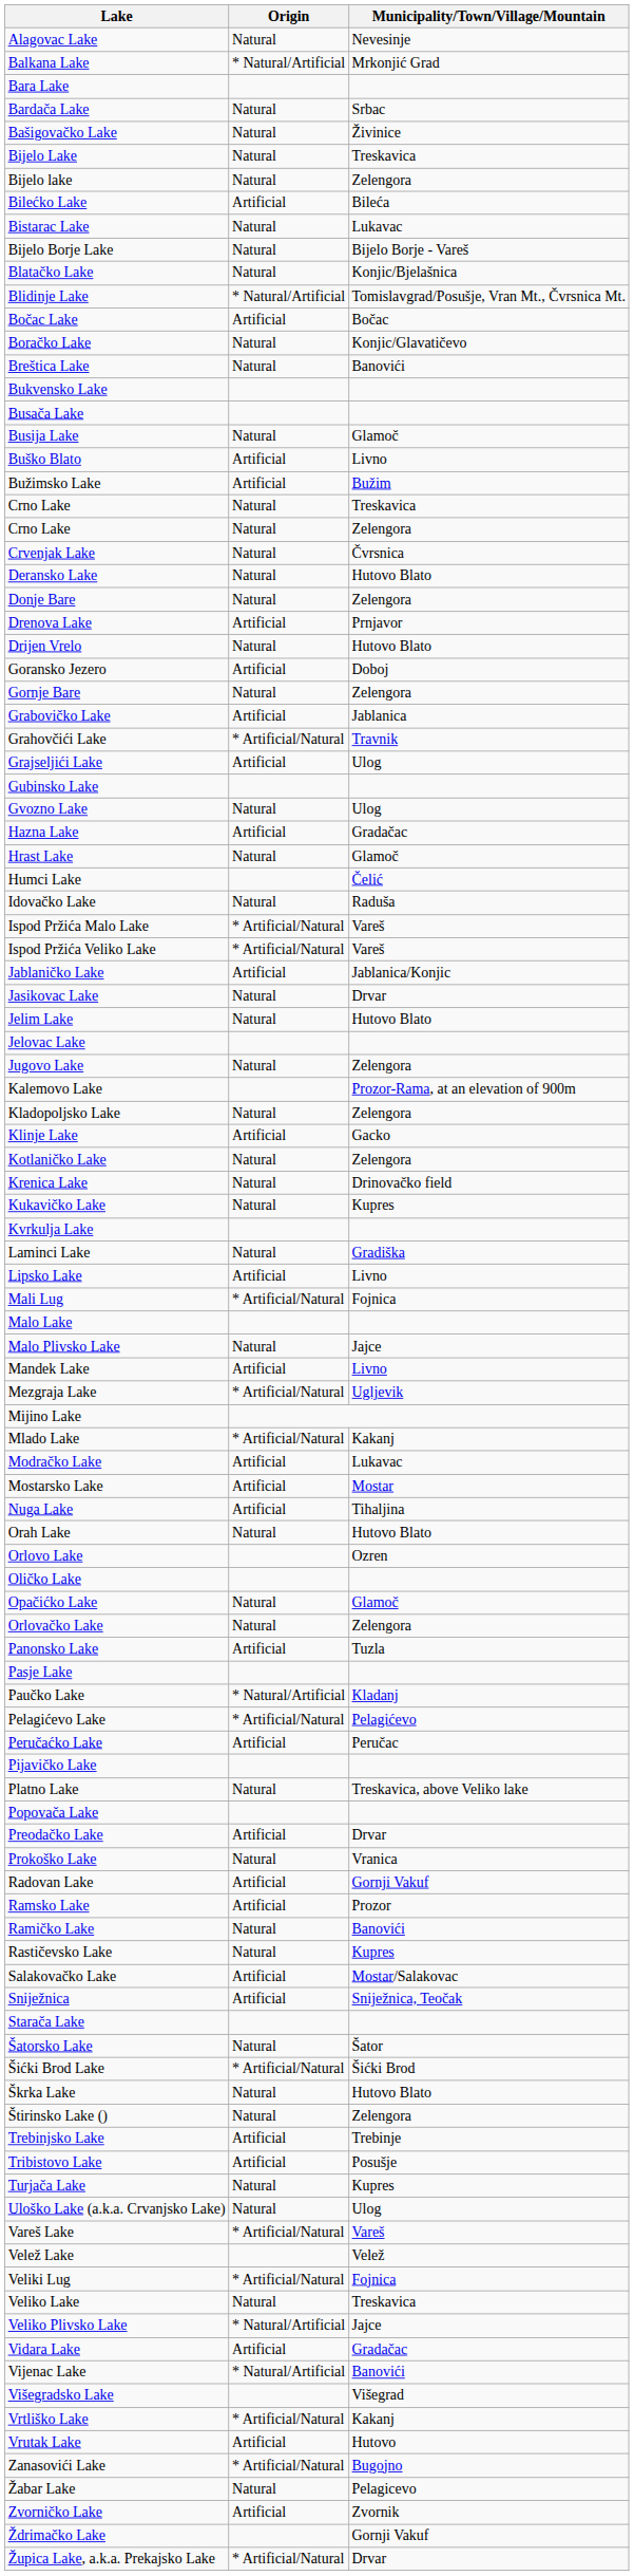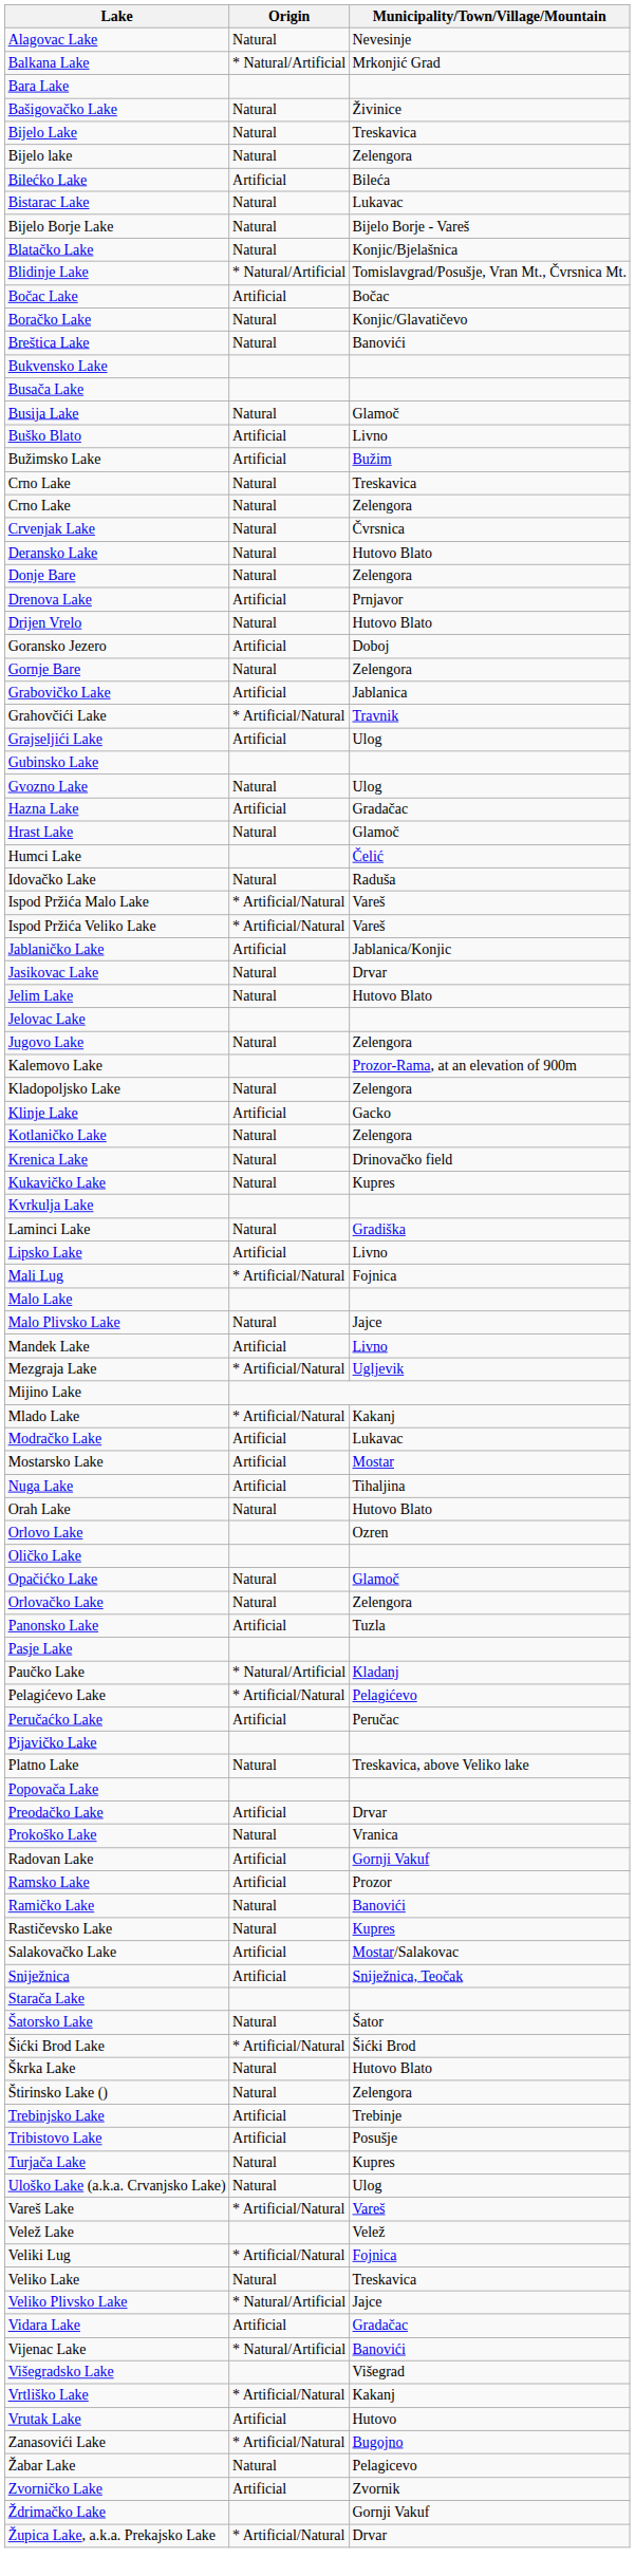 <table class="wikitable sortable">
 <tr>
 <th>Lake</th>
 <th>Origin</th>
 <th>Municipality/Town/Village/Mountain</th>
 </tr>
 <tr>
 <td><a href='#'>Alagovac Lake</a></td>
 <td>Natural</td>
 <td>Nevesinje</td>
 </tr>
 <tr>
 <td><a href='#'>Balkana Lake</a></td>
 <td>* Natural/Artificial</td>
 <td>Mrkonjić Grad</td>
 </tr>
 <tr>
 <td><a href='#'>Bara Lake</a></td>
 <td></td>
 <td></td>
-</tr>
-<tr>
-<td><a href='#'>Bardača Lake</a></td>
-<td>Natural</td>
-<td>Srbac</td>
 </tr>
 <tr>
 <td><a href='#'>Bašigovačko Lake</a></td>
 <td>Natural</td>
 <td>Živinice</td>
 </tr>
 <tr>
 <td><a href='#'>Bijelo Lake</a></td>
 <td>Natural</td>
 <td>Treskavica</td>
 </tr>
 <tr>
 <td>Bijelo lake</td>
 <td>Natural</td>
 <td>Zelengora</td>
 </tr>
 <tr>
 <td><a href='#'>Bilećko Lake</a></td>
 <td>Artificial</td>
 <td>Bileća</td>
 </tr>
 <tr>
 <td><a href='#'>Bistarac Lake</a></td>
 <td>Natural</td>
 <td>Lukavac</td>
 </tr>
 <tr>
 <td>Bijelo Borje Lake</td>
 <td>Natural</td>
 <td>Bijelo Borje - Vareš</td>
 </tr>
 <tr>
 <td><a href='#'>Blatačko Lake</a></td>
 <td>Natural</td>
 <td>Konjic/Bjelašnica</td>
 </tr>
 <tr>
 <td><a href='#'>Blidinje Lake</a></td>
 <td>* Natural/Artificial</td>
 <td>Tomislavgrad/Posušje, Vran Mt., Čvrsnica Mt.</td>
 </tr>
 <tr>
 <td><a href='#'>Bočac Lake</a></td>
 <td>Artificial</td>
 <td>Bočac</td>
 </tr>
 <tr>
 <td><a href='#'>Boračko Lake</a></td>
 <td>Natural</td>
 <td>Konjic/Glavatičevo</td>
 </tr>
 <tr>
 <td><a href='#'>Breštica Lake</a></td>
 <td>Natural</td>
 <td>Banovići</td>
 </tr>
 <tr>
 <td><a href='#'>Bukvensko Lake</a></td>
 <td></td>
 <td></td>
 </tr>
 <tr>
 <td><a href='#'>Busača Lake</a></td>
 <td></td>
 <td></td>
 </tr>
 <tr>
 <td><a href='#'>Busija Lake</a></td>
 <td>Natural</td>
 <td>Glamoč</td>
 </tr>
 <tr>
 <td><a href='#'>Buško Blato</a></td>
 <td>Artificial</td>
 <td>Livno</td>
 </tr>
 <tr>
 <td>Bužimsko Lake</td>
 <td>Artificial</td>
 <td><a href='#'>Bužim</a></td>
 </tr>
 <tr>
 <td>Crno Lake</td>
 <td>Natural</td>
 <td>Treskavica</td>
 </tr>
 <tr>
 <td>Crno Lake</td>
 <td>Natural</td>
 <td>Zelengora</td>
 </tr>
 <tr>
 <td><a href='#'>Crvenjak Lake</a></td>
 <td>Natural</td>
 <td>Čvrsnica</td>
 </tr>
 <tr>
 <td><a href='#'>Deransko Lake</a></td>
 <td>Natural</td>
 <td>Hutovo Blato</td>
 </tr>
 <tr>
 <td><a href='#'>Donje Bare</a></td>
 <td>Natural</td>
 <td>Zelengora</td>
 </tr>
 <tr>
 <td><a href='#'>Drenova Lake</a></td>
 <td>Artificial</td>
 <td>Prnjavor</td>
 </tr>
 <tr>
 <td><a href='#'>Drijen Vrelo</a></td>
 <td>Natural</td>
 <td>Hutovo Blato</td>
 </tr>
 <tr>
 <td>Goransko Jezero</td>
 <td>Artificial</td>
 <td>Doboj</td>
 </tr>
 <tr>
 <td><a href='#'>Gornje Bare</a></td>
 <td>Natural</td>
 <td>Zelengora</td>
 </tr>
 <tr>
 <td><a href='#'>Grabovičko Lake</a></td>
 <td>Artificial</td>
 <td>Jablanica</td>
 </tr>
 <tr>
 <td>Grahovčići Lake</td>
 <td>* Artificial/Natural</td>
 <td><a href='#'>Travnik</a></td>
 </tr>
 <tr>
 <td><a href='#'>Grajseljići Lake</a></td>
 <td>Artificial</td>
 <td>Ulog</td>
 </tr>
 <tr>
 <td><a href='#'>Gubinsko Lake</a></td>
 <td></td>
 <td></td>
 </tr>
 <tr>
 <td><a href='#'>Gvozno Lake</a></td>
 <td>Natural</td>
 <td>Ulog</td>
 </tr>
 <tr>
 <td><a href='#'>Hazna Lake</a></td>
 <td>Artificial</td>
 <td>Gradačac</td>
 </tr>
 <tr>
 <td><a href='#'>Hrast Lake</a></td>
 <td>Natural</td>
 <td>Glamoč</td>
 </tr>
 <tr>
 <td>Humci Lake</td>
 <td></td>
 <td><a href='#'>Čelić</a></td>
 </tr>
 <tr>
 <td>Idovačko Lake</td>
 <td>Natural</td>
 <td>Raduša</td>
 </tr>
 <tr>
 <td>Ispod Pržića Malo Lake</td>
 <td>* Artificial/Natural</td>
 <td>Vareš</td>
 </tr>
 <tr>
 <td>Ispod Pržića Veliko Lake</td>
 <td>* Artificial/Natural</td>
 <td>Vareš</td>
 </tr>
 <tr>
 <td><a href='#'>Jablaničko Lake</a></td>
 <td>Artificial</td>
 <td>Jablanica/Konjic</td>
 </tr>
 <tr>
 <td><a href='#'>Jasikovac Lake</a></td>
 <td>Natural</td>
 <td>Drvar</td>
 </tr>
 <tr>
 <td><a href='#'>Jelim Lake</a></td>
 <td>Natural</td>
 <td>Hutovo Blato</td>
 </tr>
 <tr>
 <td><a href='#'>Jelovac Lake</a></td>
 <td></td>
 <td></td>
 </tr>
 <tr>
 <td><a href='#'>Jugovo Lake</a></td>
 <td>Natural</td>
 <td>Zelengora</td>
 </tr>
 <tr>
 <td>Kalemovo Lake</td>
 <td></td>
 <td><a href='#'>Prozor-Rama</a>, at an elevation of 900m</td>
 </tr>
 <tr>
 <td>Kladopoljsko Lake</td>
 <td>Natural</td>
 <td>Zelengora</td>
 </tr>
 <tr>
 <td><a href='#'>Klinje Lake</a></td>
 <td>Artificial</td>
 <td>Gacko</td>
 </tr>
 <tr>
 <td><a href='#'>Kotlaničko Lake</a></td>
 <td>Natural</td>
 <td>Zelengora</td>
 </tr>
 <tr>
 <td><a href='#'>Krenica Lake</a></td>
 <td>Natural</td>
 <td>Drinovačko field</td>
 </tr>
 <tr>
 <td><a href='#'>Kukavičko Lake</a></td>
 <td>Natural</td>
 <td>Kupres</td>
 </tr>
 <tr>
 <td><a href='#'>Kvrkulja Lake</a></td>
 <td></td>
 <td></td>
 </tr>
 <tr>
 <td>Laminci Lake</td>
 <td>Natural</td>
 <td><a href='#'>Gradiška</a></td>
 </tr>
 <tr>
 <td><a href='#'>Lipsko Lake</a></td>
 <td>Artificial</td>
 <td>Livno</td>
 </tr>
 <tr>
 <td><a href='#'>Mali Lug</a></td>
 <td>* Artificial/Natural</td>
 <td>Fojnica</td>
 </tr>
 <tr>
 <td><a href='#'>Malo Lake</a></td>
 <td></td>
 <td></td>
 </tr>
 <tr>
 <td><a href='#'>Malo Plivsko Lake</a></td>
 <td>Natural</td>
 <td>Jajce</td>
 </tr>
 <tr>
 <td>Mandek Lake</td>
 <td>Artificial</td>
 <td><a href='#'>Livno</a></td>
 </tr>
 <tr>
 <td>Mezgraja Lake</td>
 <td>* Artificial/Natural</td>
 <td><a href='#'>Ugljevik</a></td>
 </tr>
 <tr>
 <td>Mijino Lake</td>
 </tr>
 <tr>
 <td>Mlado Lake</td>
 <td>* Artificial/Natural</td>
 <td>Kakanj</td>
 </tr>
 <tr>
 <td><a href='#'>Modračko Lake</a></td>
 <td>Artificial</td>
 <td>Lukavac</td>
 </tr>
 <tr>
 <td>Mostarsko Lake</td>
 <td>Artificial</td>
 <td><a href='#'>Mostar</a></td>
 </tr>
 <tr>
 <td><a href='#'>Nuga Lake</a></td>
 <td>Artificial</td>
 <td>Tihaljina</td>
 </tr>
 <tr>
 <td>Orah Lake</td>
 <td>Natural</td>
 <td>Hutovo Blato</td>
 </tr>
 <tr>
 <td><a href='#'>Orlovo Lake</a></td>
 <td></td>
 <td>Ozren</td>
 </tr>
 <tr>
 <td><a href='#'>Oličko Lake</a></td>
 <td></td>
 <td></td>
 </tr>
 <tr>
 <td><a href='#'>Opačićko Lake</a></td>
 <td>Natural</td>
 <td><a href='#'>Glamoč</a></td>
 </tr>
 <tr>
 <td><a href='#'>Orlovačko Lake</a></td>
 <td>Natural</td>
 <td>Zelengora</td>
 </tr>
 <tr>
 <td><a href='#'>Panonsko Lake</a></td>
 <td>Artificial</td>
 <td>Tuzla</td>
 </tr>
 <tr>
 <td><a href='#'>Pasje Lake</a></td>
 <td></td>
 <td></td>
 </tr>
 <tr>
 <td>Paučko Lake</td>
 <td>* Natural/Artificial</td>
 <td><a href='#'>Kladanj</a></td>
 </tr>
 <tr>
 <td>Pelagićevo Lake</td>
 <td>* Artificial/Natural</td>
 <td><a href='#'>Pelagićevo</a></td>
 </tr>
 <tr>
 <td><a href='#'>Peručaćko Lake</a></td>
 <td>Artificial</td>
 <td>Peručac</td>
 </tr>
 <tr>
 <td><a href='#'>Pijavičko Lake</a></td>
 <td></td>
 <td></td>
 </tr>
 <tr>
 <td>Platno Lake</td>
 <td>Natural</td>
 <td>Treskavica, above Veliko lake</td>
 </tr>
 <tr>
 <td><a href='#'>Popovača Lake</a></td>
 <td></td>
 <td></td>
 </tr>
 <tr>
 <td><a href='#'>Preodačko Lake</a></td>
 <td>Artificial</td>
 <td>Drvar</td>
 </tr>
 <tr>
 <td><a href='#'>Prokoško Lake</a></td>
 <td>Natural</td>
 <td>Vranica</td>
 </tr>
 <tr>
 <td>Radovan Lake</td>
 <td>Artificial</td>
 <td><a href='#'>Gornji Vakuf</a></td>
 </tr>
 <tr>
 <td><a href='#'>Ramsko Lake</a></td>
 <td>Artificial</td>
 <td>Prozor</td>
 </tr>
 <tr>
 <td><a href='#'>Ramičko Lake</a></td>
 <td>Natural</td>
 <td><a href='#'>Banovići</a></td>
 </tr>
 <tr>
 <td>Rastičevsko Lake</td>
 <td>Natural</td>
 <td><a href='#'>Kupres</a></td>
 </tr>
 <tr>
 <td>Salakovačko Lake</td>
 <td>Artificial</td>
 <td><a href='#'>Mostar</a>/Salakovac</td>
 </tr>
 <tr>
 <td><a href='#'>Sniježnica</a></td>
 <td>Artificial</td>
 <td><a href='#'>Sniježnica, Teočak</a></td>
 </tr>
 <tr>
 <td><a href='#'>Starača Lake</a></td>
 <td></td>
 <td></td>
 </tr>
 <tr>
 <td><a href='#'>Šatorsko Lake</a></td>
 <td>Natural</td>
 <td>Šator</td>
 </tr>
 <tr>
 <td>Šićki Brod Lake</td>
 <td>* Artificial/Natural</td>
 <td>Šićki Brod</td>
 </tr>
 <tr>
 <td>Škrka Lake</td>
 <td>Natural</td>
 <td>Hutovo Blato</td>
 </tr>
 <tr>
 <td>Štirinsko Lake ()</td>
 <td>Natural</td>
 <td>Zelengora</td>
 </tr>
 <tr>
 <td><a href='#'>Trebinjsko Lake</a></td>
 <td>Artificial</td>
 <td>Trebinje</td>
 </tr>
 <tr>
 <td><a href='#'>Tribistovo Lake</a></td>
 <td>Artificial</td>
 <td>Posušje</td>
 </tr>
 <tr>
 <td><a href='#'>Turjača Lake</a></td>
 <td>Natural</td>
 <td>Kupres</td>
 </tr>
 <tr>
 <td><a href='#'>Uloško Lake</a> (a.k.a. Crvanjsko Lake)</td>
 <td>Natural</td>
 <td>Ulog</td>
 </tr>
 <tr>
 <td>Vareš Lake</td>
 <td>* Artificial/Natural</td>
 <td><a href='#'>Vareš</a></td>
 </tr>
 <tr>
 <td>Velež Lake</td>
 <td></td>
 <td>Velež</td>
 </tr>
 <tr>
 <td>Veliki Lug</td>
 <td>* Artificial/Natural</td>
 <td><a href='#'>Fojnica</a></td>
 </tr>
 <tr>
 <td>Veliko Lake</td>
 <td>Natural</td>
 <td>Treskavica</td>
 </tr>
 <tr>
 <td><a href='#'>Veliko Plivsko Lake</a></td>
 <td>* Natural/Artificial</td>
 <td>Jajce</td>
 </tr>
 <tr>
 <td><a href='#'>Vidara Lake</a></td>
 <td>Artificial</td>
 <td><a href='#'>Gradačac</a></td>
 </tr>
 <tr>
 <td>Vijenac Lake</td>
 <td>* Natural/Artificial</td>
 <td><a href='#'>Banovići</a></td>
 </tr>
 <tr>
 <td><a href='#'>Višegradsko Lake</a></td>
 <td></td>
 <td>Višegrad</td>
 </tr>
 <tr>
 <td><a href='#'>Vrtliško Lake</a></td>
 <td>* Artificial/Natural</td>
 <td>Kakanj</td>
 </tr>
 <tr>
 <td><a href='#'>Vrutak Lake</a></td>
 <td>Artificial</td>
 <td>Hutovo</td>
 </tr>
 <tr>
 <td>Zanasovići Lake</td>
 <td>* Artificial/Natural</td>
 <td><a href='#'>Bugojno</a></td>
 </tr>
 <tr>
 <td>Žabar Lake</td>
 <td>Natural</td>
 <td>Pelagicevo</td>
 </tr>
 <tr>
 <td><a href='#'>Zvorničko Lake</a></td>
 <td>Artificial</td>
 <td>Zvornik</td>
 </tr>
 <tr>
 <td><a href='#'>Ždrimačko Lake</a></td>
 <td></td>
 <td>Gornji Vakuf</td>
 </tr>
 <tr>
 <td><a href='#'>Župica Lake</a>, a.k.a. Prekajsko Lake</td>
 <td>* Artificial/Natural</td>
 <td>Drvar</td>
 </tr>
 </table>
